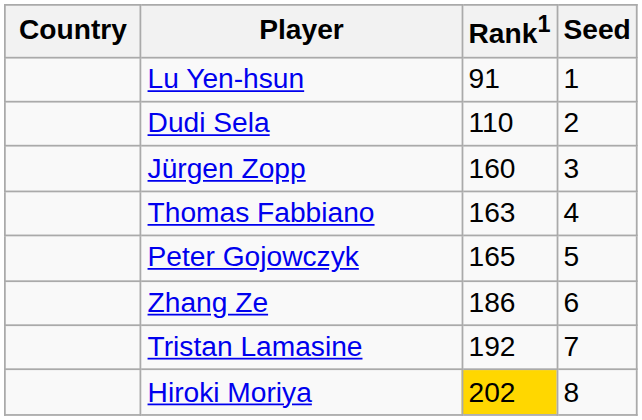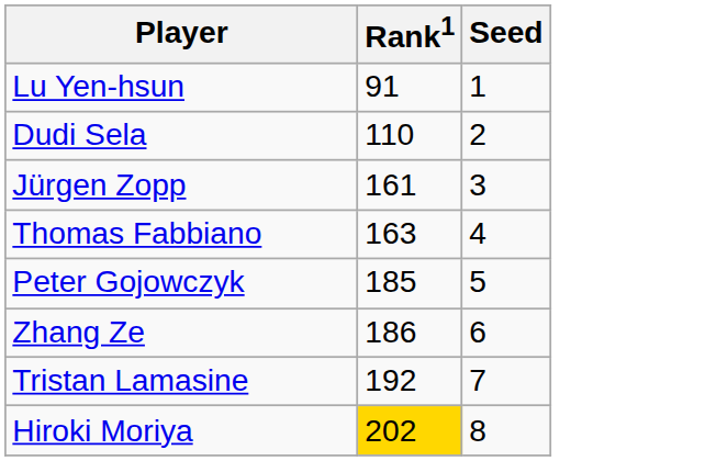 <table class="sortable wikitable">
 <tr>
-<th width="70">Country</th>
 <th width="175">Player</th>
 <th>Rank<sup>1</sup></th>
 <th>Seed</th>
 </tr>
 <tr>
-<td></td>
 <td><a href='#'>Lu Yen-hsun</a></td>
 <td>91</td>
 <td>1</td>
 </tr>
 <tr>
-<td></td>
 <td><a href='#'>Dudi Sela</a></td>
 <td>110</td>
 <td>2</td>
 </tr>
 <tr>
-<td></td>
 <td><a href='#'>Jürgen Zopp</a></td>
-<td>160</td>
+<td>161</td>
 <td>3</td>
 </tr>
 <tr>
-<td></td>
 <td><a href='#'>Thomas Fabbiano</a></td>
 <td>163</td>
 <td>4</td>
 </tr>
 <tr>
-<td></td>
 <td><a href='#'>Peter Gojowczyk</a></td>
-<td>165</td>
+<td>185</td>
 <td>5</td>
 </tr>
 <tr>
-<td></td>
 <td><a href='#'>Zhang Ze</a></td>
 <td>186</td>
 <td>6</td>
 </tr>
 <tr>
-<td></td>
 <td><a href='#'>Tristan Lamasine</a></td>
 <td>192</td>
 <td>7</td>
 </tr>
 <tr>
-<td></td>
 <td><a href='#'>Hiroki Moriya</a></td>
 <td style="background: gold;">202</td>
 <td>8</td>
 </tr>
 </table>
